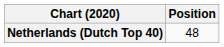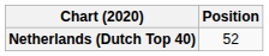 <table class="wikitable plainrowheaders" style="text-align:center">
 <tr>
 <th scope="col">Chart (2020)</th>
 <th scope="col">Position</th>
 </tr>
 <tr>
 <th scope="row">Netherlands (Dutch Top 40)</th>
-<td>48</td>
+<td>52</td>
 </tr>
 </table>
